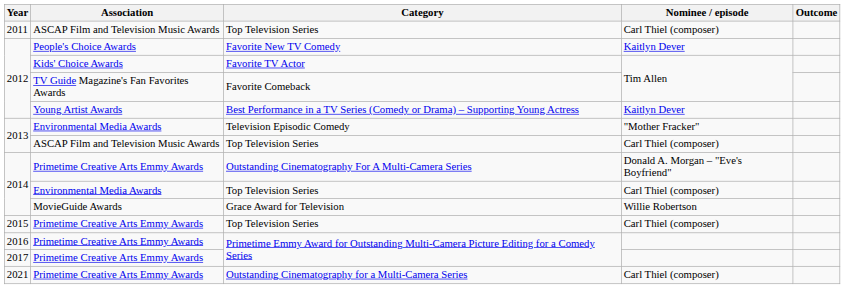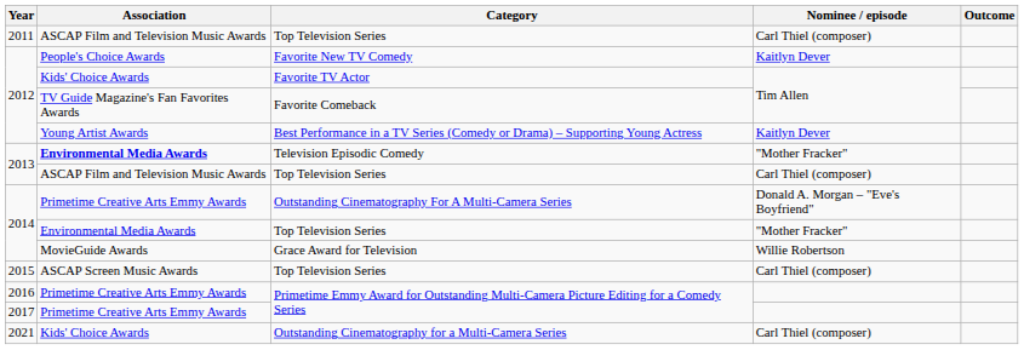 <table class="wikitable sortable">
 <tr style="text-align:center;">
 <th>Year</th>
 <th>Association</th>
 <th>Category</th>
 <th>Nominee / episode</th>
 <th>Outcome</th>
 </tr>
 <tr>
 <td>2011</td>
 <td>ASCAP Film and Television Music Awards</td>
 <td>Top Television Series</td>
 <td>Carl Thiel (composer)</td>
 <td></td>
 </tr>
 <tr>
 <td rowspan="4">2012</td>
 <td><a href='#'>People's Choice Awards</a></td>
 <td><a href='#'>Favorite New TV Comedy</a></td>
 <td><a href='#'>Kaitlyn Dever</a></td>
 <td></td>
 </tr>
 <tr>
 <td><a href='#'>Kids' Choice Awards</a></td>
 <td><a href='#'>Favorite TV Actor</a></td>
 <td rowspan="2">Tim Allen</td>
 <td></td>
 </tr>
 <tr>
 <td><a href='#'>TV Guide</a> Magazine's Fan Favorites Awards</td>
 <td>Favorite Comeback</td>
 <td></td>
 </tr>
 <tr>
 <td><a href='#'>Young Artist Awards</a></td>
 <td><a href='#'>Best Performance in a TV Series (Comedy or Drama) – Supporting Young Actress</a></td>
 <td><a href='#'>Kaitlyn Dever</a></td>
 <td></td>
 </tr>
 <tr>
 <td rowspan="2">2013</td>
-<td><a href='#'>Environmental Media Awards</a></td>
+<td><strong><a href='#'>Environmental Media Awards</a></strong></td>
 <td>Television Episodic Comedy</td>
 <td>"Mother Fracker"</td>
 <td></td>
 </tr>
 <tr>
 <td>ASCAP Film and Television Music Awards</td>
 <td>Top Television Series</td>
 <td>Carl Thiel (composer)</td>
 <td></td>
 </tr>
 <tr>
 <td rowspan="3">2014</td>
 <td><a href='#'>Primetime Creative Arts Emmy Awards</a></td>
 <td><a href='#'>Outstanding Cinematography For A Multi-Camera Series</a></td>
 <td>Donald A. Morgan – "Eve's Boyfriend"</td>
 <td></td>
 </tr>
 <tr>
 <td><a href='#'>Environmental Media Awards</a></td>
 <td>Top Television Series</td>
-<td>Carl Thiel (composer)</td>
+<td>"Mother Fracker"</td>
 <td></td>
 </tr>
 <tr>
 <td>MovieGuide Awards </td>
 <td>Grace Award for Television</td>
 <td>Willie Robertson</td>
 <td></td>
 </tr>
 <tr>
 <td>2015</td>
-<td><a href='#'>Primetime Creative Arts Emmy Awards</a></td>
+<td>ASCAP Screen Music Awards</td>
 <td>Top Television Series</td>
 <td>Carl Thiel (composer)</td>
 <td></td>
 </tr>
 <tr>
 <td>2016</td>
 <td><a href='#'>Primetime Creative Arts Emmy Awards</a></td>
 <td rowspan="2"><a href='#'>Primetime Emmy Award for Outstanding Multi-Camera Picture Editing for a Comedy Series</a></td>
 <td></td>
 <td></td>
 </tr>
 <tr>
 <td>2017</td>
 <td><a href='#'>Primetime Creative Arts Emmy Awards</a></td>
 <td></td>
 <td></td>
 </tr>
 <tr>
 <td>2021</td>
-<td><a href='#'>Primetime Creative Arts Emmy Awards</a></td>
+<td><a href='#'>Kids' Choice Awards</a></td>
 <td><a href='#'>Outstanding Cinematography for a Multi-Camera Series</a></td>
 <td>Carl Thiel (composer)</td>
 <td></td>
 </tr>
 </table>
